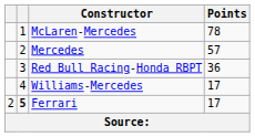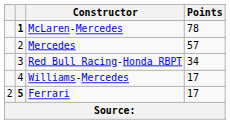 <table class="wikitable" style="font-size: 85%;">
 <tr>
 <th scope="col"></th>
 <th scope="col"></th>
 <th scope="col">Constructor</th>
 <th scope="col">Points</th>
 </tr>
 <tr>
 <td align="left"></td>
-<td align="center">1</td>
+<td align="center"><strong>1</strong></td>
 <td> <a href='#'>McLaren</a>-<a href='#'>Mercedes</a></td>
 <td align="left">78</td>
 </tr>
 <tr>
 <td align="left"></td>
 <td align="center">2</td>
 <td> <a href='#'>Mercedes</a></td>
 <td align="left">57</td>
 </tr>
 <tr>
 <td align="left"></td>
 <td align="center">3</td>
 <td> <a href='#'>Red Bull Racing</a>-<a href='#'>Honda RBPT</a></td>
-<td align="left">36</td>
+<td align="left">34</td>
 </tr>
 <tr>
 <td align="left"></td>
 <td align="center">4</td>
 <td> <a href='#'>Williams</a>-<a href='#'>Mercedes</a></td>
 <td align="left">17</td>
 </tr>
 <tr>
 <td align="left"> 2</td>
 <td align="center"><strong>5</strong></td>
 <td> <a href='#'>Ferrari</a></td>
 <td align="left">17</td>
 </tr>
 <tr>
 <th colspan=4>Source:</th>
 </tr>
 </table>
